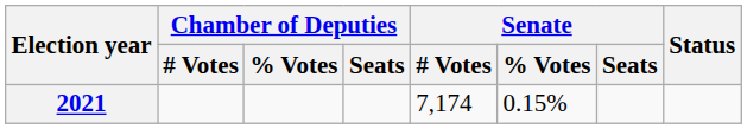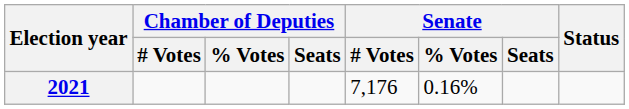 <table class="wikitable">
 <tr>
 <th rowspan=2>Election year</th>
 <th colspan=3><a href='#'>Chamber of Deputies</a></th>
 <th colspan=3><a href='#'>Senate</a></th>
 <th rowspan=2>Status</th>
 </tr>
 <tr>
 <th># Votes</th>
 <th>% Votes</th>
 <th>Seats</th>
 <th># Votes</th>
 <th>% Votes</th>
 <th>Seats</th>
 </tr>
 <tr>
 <th><a href='#'>2021</a></th>
 <td></td>
 <td></td>
 <td></td>
-<td>7,174</td>
-<td>0.15%</td>
+<td>7,176</td>
+<td>0.16%</td>
 <td></td>
 <td></td>
 </tr>
 </table>
